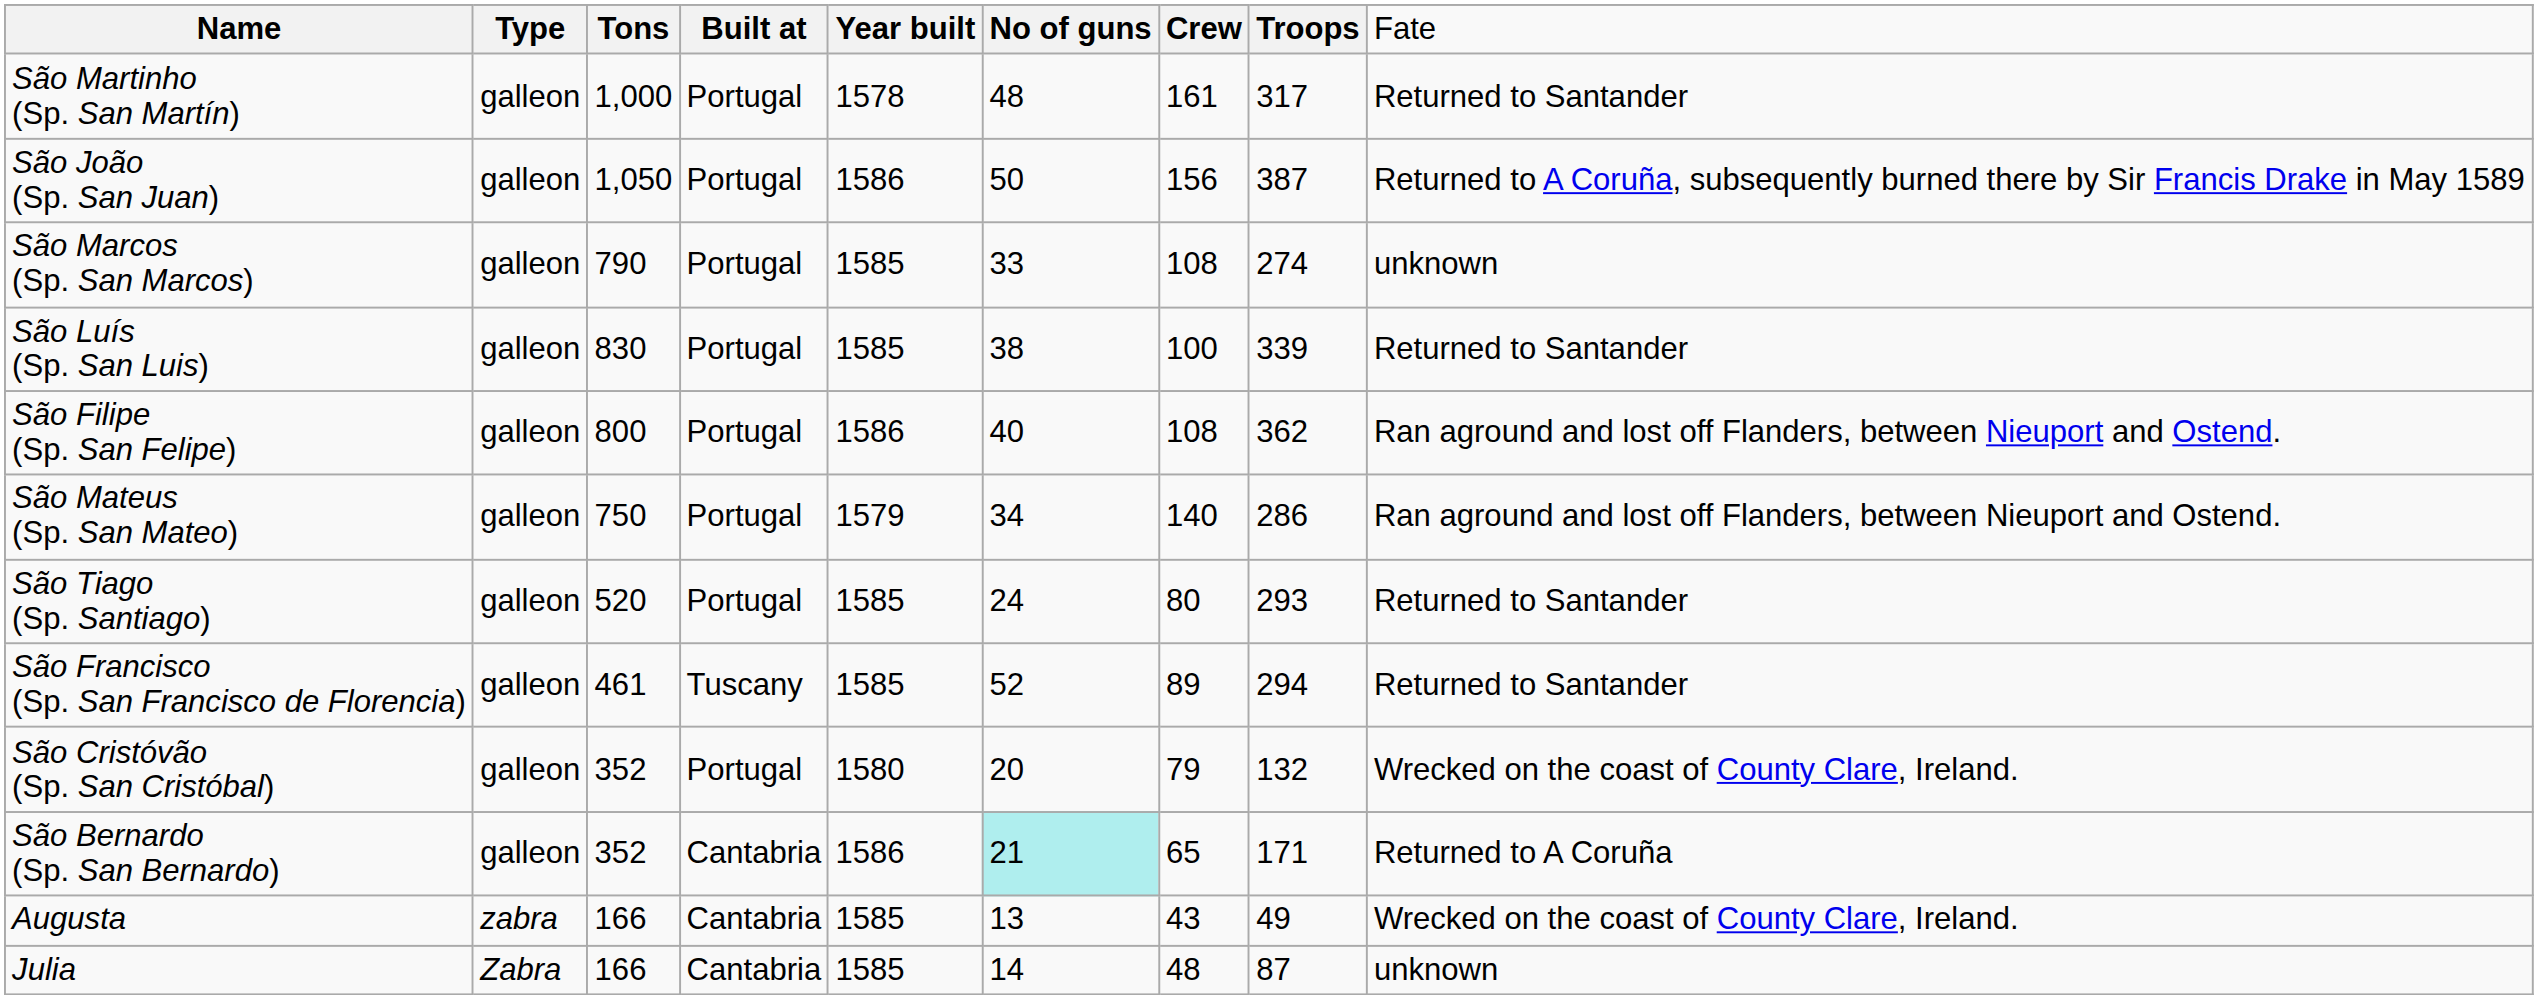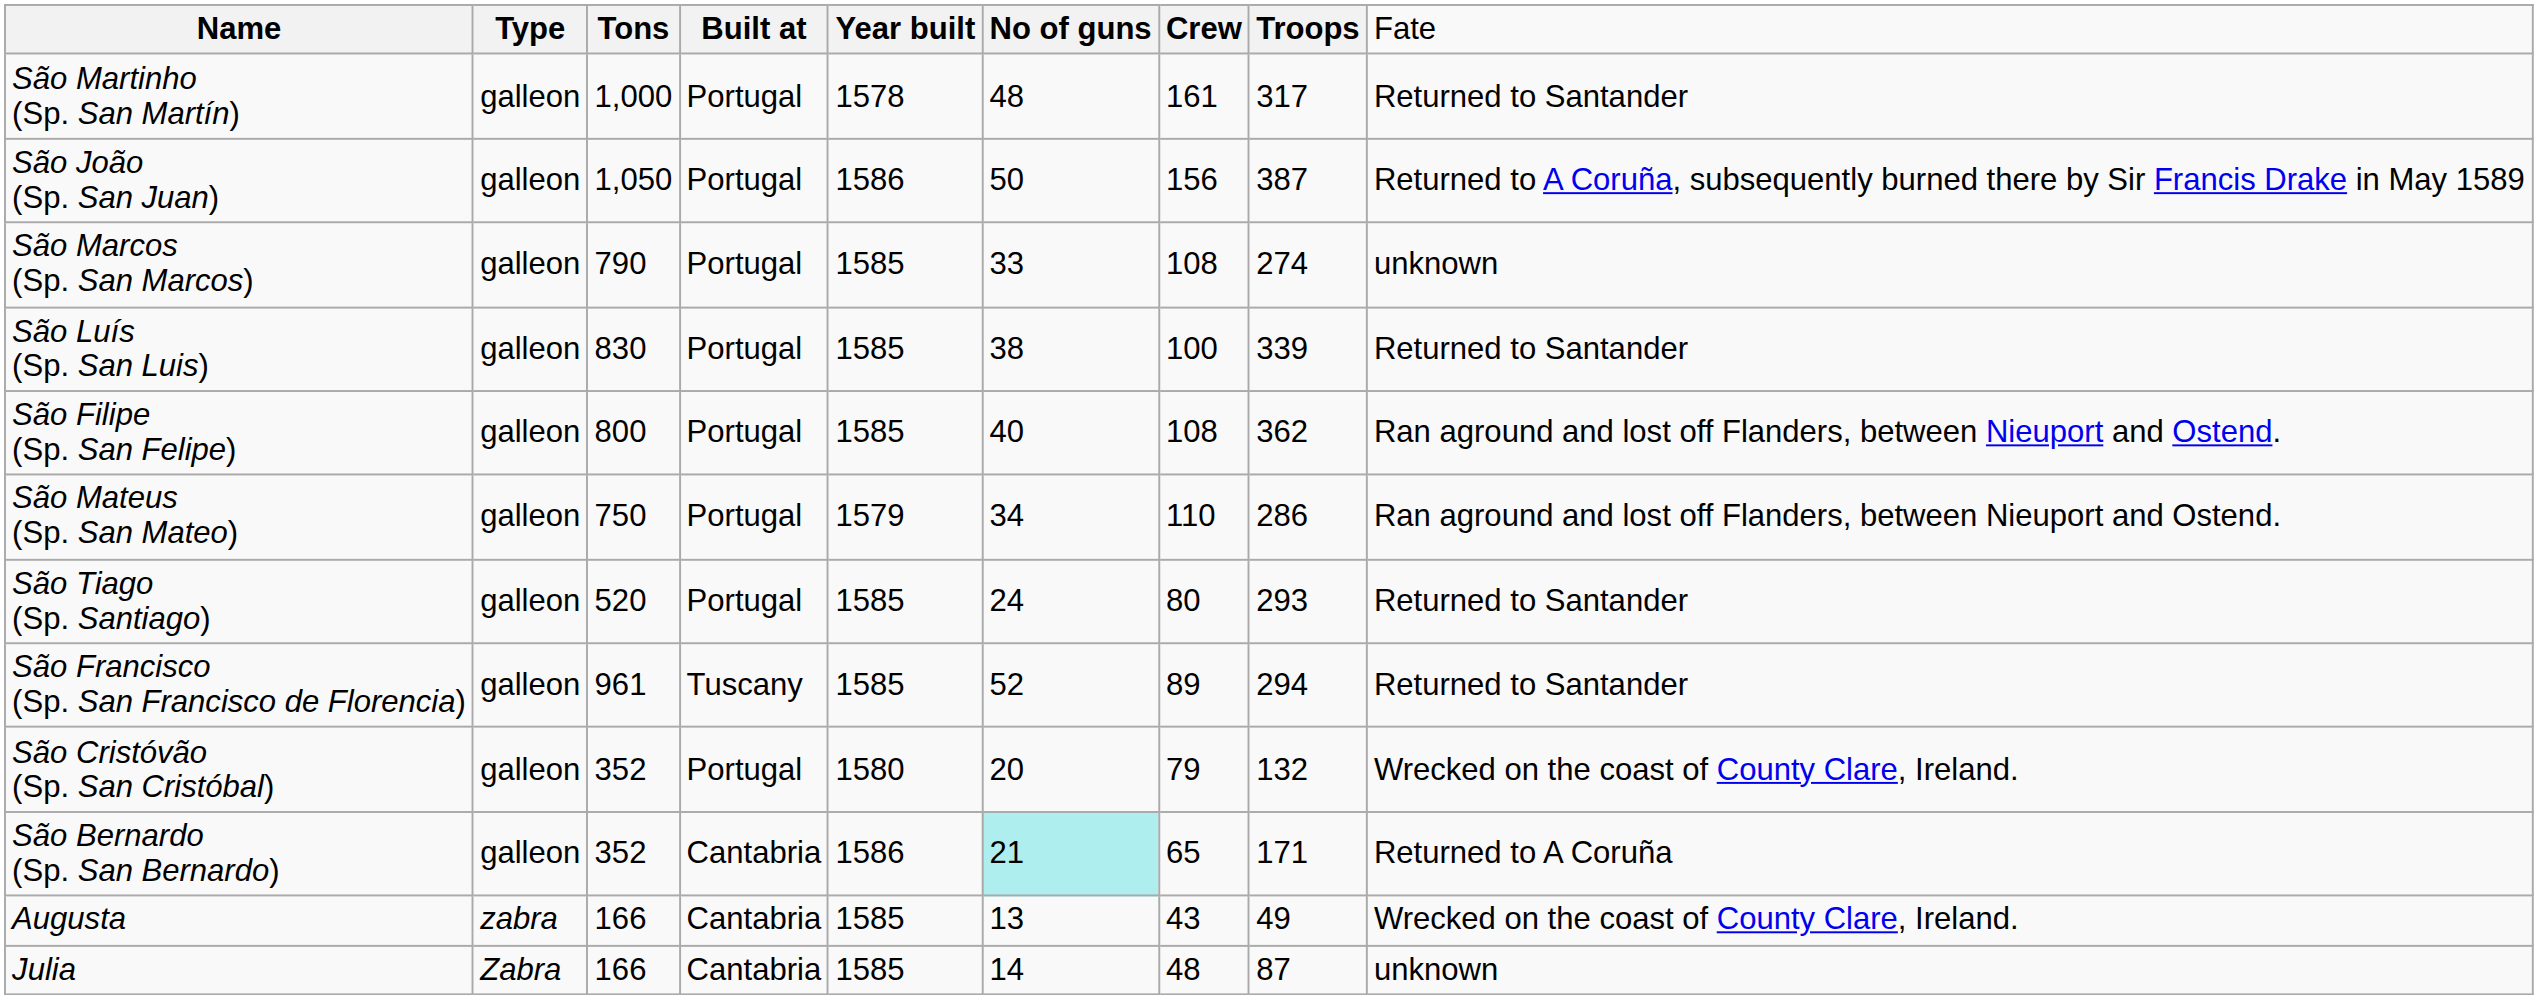 <table class="wikitable sortable">
 <tr>
 <th>Name</th>
 <th>Type</th>
 <th>Tons</th>
 <th>Built at</th>
 <th>Year built</th>
 <th>No of guns</th>
 <th>Crew</th>
 <th>Troops</th>
 <td>Fate</td>
 </tr>
 <tr>
 <td><em>São Martinho</em><br>(Sp. <em>San Martín</em>)</td>
 <td>galleon</td>
 <td alight="right">1,000</td>
 <td>Portugal</td>
 <td>1578</td>
 <td alight="right">48</td>
 <td alight="right">161</td>
 <td alight="right">317</td>
 <td>Returned to Santander</td>
 </tr>
 <tr>
 <td><em>São João</em><br>(Sp. <em>San Juan</em>)</td>
 <td>galleon</td>
 <td alight="right">1,050</td>
 <td>Portugal</td>
 <td>1586</td>
 <td alight="right">50</td>
 <td alight="right">156</td>
 <td alight="right">387</td>
 <td>Returned to <a href='#'>A Coruña</a>, subsequently burned there by Sir <a href='#'>Francis Drake</a> in May 1589</td>
 </tr>
 <tr>
 <td><em>São Marcos</em><br>(Sp. <em>San Marcos</em>)</td>
 <td>galleon</td>
 <td alight="right">790</td>
 <td>Portugal</td>
 <td>1585</td>
 <td alight="right">33</td>
 <td alight="right">108</td>
 <td alight="right">274</td>
 <td>unknown</td>
 </tr>
 <tr>
 <td><em>São Luís</em><br>(Sp. <em>San Luis</em>)</td>
 <td>galleon</td>
 <td alight="right">830</td>
 <td>Portugal</td>
 <td>1585</td>
 <td alight="right">38</td>
 <td alight="right">100</td>
 <td alight="right">339</td>
 <td>Returned to Santander</td>
 </tr>
 <tr>
 <td><em>São Filipe</em><br>(Sp. <em>San Felipe</em>)</td>
 <td>galleon</td>
 <td alight="right">800</td>
 <td>Portugal</td>
-<td>1586</td>
+<td>1585</td>
 <td alight="right">40</td>
 <td alight="right">108</td>
 <td alight="right">362</td>
 <td>Ran aground and lost off Flanders, between <a href='#'>Nieuport</a> and <a href='#'>Ostend</a>.</td>
 </tr>
 <tr>
 <td><em>São Mateus</em><br>(Sp. <em>San Mateo</em>)</td>
 <td>galleon</td>
 <td alight="right">750</td>
 <td>Portugal</td>
 <td>1579</td>
 <td alight="right">34</td>
-<td alight="right">140</td>
+<td alight="right">110</td>
 <td alight="right">286</td>
 <td>Ran aground and lost off Flanders, between Nieuport and Ostend.</td>
 </tr>
 <tr>
 <td><em>São Tiago</em><br>(Sp. <em>Santiago</em>)</td>
 <td>galleon</td>
 <td alight="right">520</td>
 <td>Portugal</td>
 <td>1585</td>
 <td alight="right">24</td>
 <td alight="right">80</td>
 <td alight="right">293</td>
 <td>Returned to Santander</td>
 </tr>
 <tr>
 <td><em>São Francisco</em><br>(Sp. <em>San Francisco de Florencia</em>)</td>
 <td>galleon</td>
-<td alight="right">461</td>
+<td alight="right">961</td>
 <td>Tuscany</td>
 <td>1585</td>
 <td alight="right">52</td>
 <td alight="right">89</td>
 <td alight="right">294</td>
 <td>Returned to Santander</td>
 </tr>
 <tr>
 <td><em>São Cristóvão</em><br>(Sp. <em>San Cristóbal</em>)</td>
 <td>galleon</td>
 <td alight="right">352</td>
 <td>Portugal</td>
 <td>1580</td>
 <td alight="right">20</td>
 <td alight="right">79</td>
 <td alight="right">132</td>
 <td>Wrecked on the coast of <a href='#'>County Clare</a>, Ireland.</td>
 </tr>
 <tr>
 <td><em>São Bernardo</em><br>(Sp. <em>San Bernardo</em>)</td>
 <td>galleon</td>
 <td alight="right">352</td>
 <td>Cantabria</td>
 <td>1586</td>
 <td alight="right" style="background: paleturquoise;">21</td>
 <td alight="right">65</td>
 <td alight="right">171</td>
 <td>Returned to A Coruña</td>
 </tr>
 <tr>
 <td><em>Augusta</em></td>
 <td><em>zabra</em></td>
 <td alight="right">166</td>
 <td>Cantabria</td>
 <td>1585</td>
 <td alight="right">13</td>
 <td alight="right">43</td>
 <td alight="right">49</td>
 <td>Wrecked on the coast of <a href='#'>County Clare</a>, Ireland.</td>
 </tr>
 <tr>
 <td><em>Julia</em></td>
 <td><em>Zabra</em></td>
 <td alight="right">166</td>
 <td>Cantabria</td>
 <td>1585</td>
 <td alight="right">14</td>
 <td alight="right">48</td>
 <td alight="right">87</td>
 <td>unknown</td>
 </tr>
 </table>
